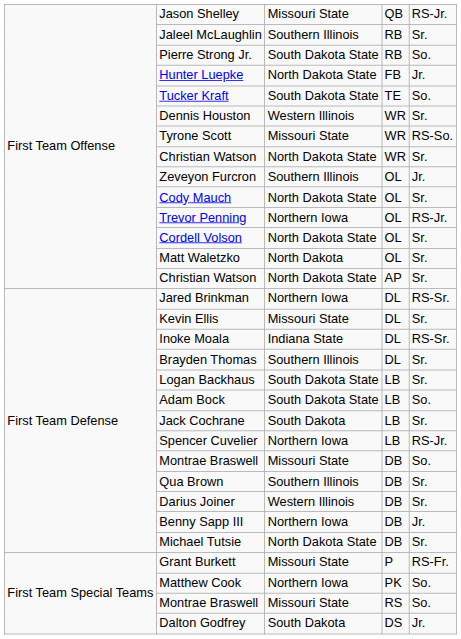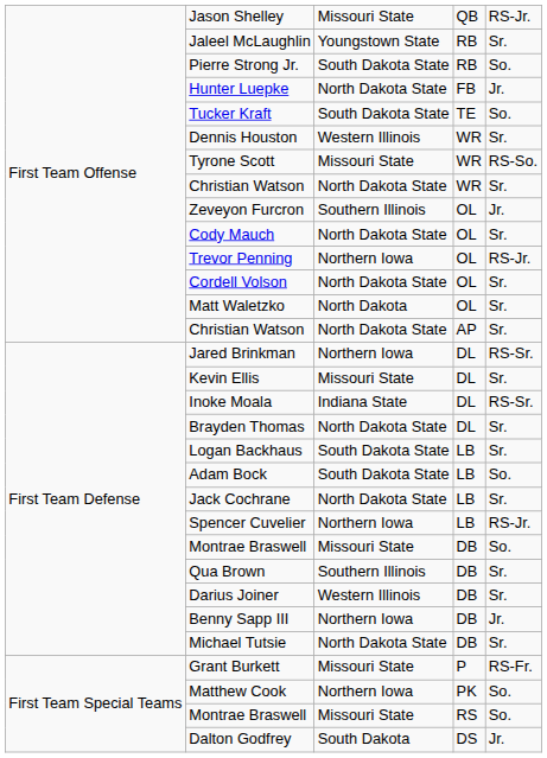 <table class="wikitable">
 <tr>
 <td rowspan=14>First Team Offense</td>
 <td>Jason Shelley</td>
 <td>Missouri State</td>
 <td>QB</td>
 <td>RS-Jr.</td>
 </tr>
 <tr>
 <td>Jaleel McLaughlin</td>
-<td>Southern Illinois</td>
+<td>Youngstown State</td>
 <td>RB</td>
 <td>Sr.</td>
 </tr>
 <tr>
 <td>Pierre Strong Jr.</td>
 <td>South Dakota State</td>
 <td>RB</td>
 <td>So.</td>
 </tr>
 <tr>
 <td><a href='#'>Hunter Luepke</a></td>
 <td>North Dakota State</td>
 <td>FB</td>
 <td>Jr.</td>
 </tr>
 <tr>
 <td><a href='#'>Tucker Kraft</a></td>
 <td>South Dakota State</td>
 <td>TE</td>
 <td>So.</td>
 </tr>
 <tr>
 <td>Dennis Houston</td>
 <td>Western Illinois</td>
 <td>WR</td>
 <td>Sr.</td>
 </tr>
 <tr>
 <td>Tyrone Scott</td>
 <td>Missouri State</td>
 <td>WR</td>
 <td>RS-So.</td>
 </tr>
 <tr>
 <td>Christian Watson</td>
 <td>North Dakota State</td>
 <td>WR</td>
 <td>Sr.</td>
 </tr>
 <tr>
 <td>Zeveyon Furcron</td>
 <td>Southern Illinois</td>
 <td>OL</td>
 <td>Jr.</td>
 </tr>
 <tr>
 <td><a href='#'>Cody Mauch</a></td>
 <td>North Dakota State</td>
 <td>OL</td>
 <td>Sr.</td>
 </tr>
 <tr>
 <td><a href='#'>Trevor Penning</a></td>
 <td>Northern Iowa</td>
 <td>OL</td>
 <td>RS-Jr.</td>
 </tr>
 <tr>
 <td><a href='#'>Cordell Volson</a></td>
 <td>North Dakota State</td>
 <td>OL</td>
 <td>Sr.</td>
 </tr>
 <tr>
 <td>Matt Waletzko</td>
 <td>North Dakota</td>
 <td>OL</td>
 <td>Sr.</td>
 </tr>
 <tr>
 <td>Christian Watson</td>
 <td>North Dakota State</td>
 <td>AP</td>
 <td>Sr.</td>
 </tr>
 <tr>
 <td rowspan=13>First Team Defense</td>
 <td>Jared Brinkman</td>
 <td>Northern Iowa</td>
 <td>DL</td>
 <td>RS-Sr.</td>
 </tr>
 <tr>
 <td>Kevin Ellis</td>
 <td>Missouri State</td>
 <td>DL</td>
 <td>Sr.</td>
 </tr>
 <tr>
 <td>Inoke Moala</td>
 <td>Indiana State</td>
 <td>DL</td>
 <td>RS-Sr.</td>
 </tr>
 <tr>
 <td>Brayden Thomas</td>
-<td>Southern Illinois</td>
+<td>North Dakota State</td>
 <td>DL</td>
 <td>Sr.</td>
 </tr>
 <tr>
 <td>Logan Backhaus</td>
 <td>South Dakota State</td>
 <td>LB</td>
 <td>Sr.</td>
 </tr>
 <tr>
 <td>Adam Bock</td>
 <td>South Dakota State</td>
 <td>LB</td>
 <td>So.</td>
 </tr>
 <tr>
 <td>Jack Cochrane</td>
-<td>South Dakota</td>
+<td>North Dakota State</td>
 <td>LB</td>
 <td>Sr.</td>
 </tr>
 <tr>
 <td>Spencer Cuvelier</td>
 <td>Northern Iowa</td>
 <td>LB</td>
 <td>RS-Jr.</td>
 </tr>
 <tr>
 <td>Montrae Braswell</td>
 <td>Missouri State</td>
 <td>DB</td>
 <td>So.</td>
 </tr>
 <tr>
 <td>Qua Brown</td>
 <td>Southern Illinois</td>
 <td>DB</td>
 <td>Sr.</td>
 </tr>
 <tr>
 <td>Darius Joiner</td>
 <td>Western Illinois</td>
 <td>DB</td>
 <td>Sr.</td>
 </tr>
 <tr>
 <td>Benny Sapp III</td>
 <td>Northern Iowa</td>
 <td>DB</td>
 <td>Jr.</td>
 </tr>
 <tr>
 <td>Michael Tutsie</td>
 <td>North Dakota State</td>
 <td>DB</td>
 <td>Sr.</td>
 </tr>
 <tr>
 <td rowspan=4>First Team Special Teams</td>
 <td>Grant Burkett</td>
 <td>Missouri State</td>
 <td>P</td>
 <td>RS-Fr.</td>
 </tr>
 <tr>
 <td>Matthew Cook</td>
 <td>Northern Iowa</td>
 <td>PK</td>
 <td>So.</td>
 </tr>
 <tr>
 <td>Montrae Braswell</td>
 <td>Missouri State</td>
 <td>RS</td>
 <td>So.</td>
 </tr>
 <tr>
 <td>Dalton Godfrey</td>
 <td>South Dakota</td>
 <td>DS</td>
 <td>Jr.</td>
 </tr>
 </table>
